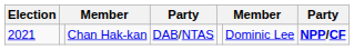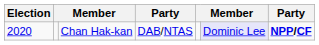 <table class="wikitable">
 <tr>
 <th>Election</th>
 <th colspan="2">Member</th>
 <th>Party</th>
 <th colspan="2">Member</th>
 <th>Party</th>
 </tr>
 <tr>
-<td><a href='#'>2021</a></td>
+<td><a href='#'>2020</a></td>
 <td bgcolor=></td>
 <td><a href='#'>Chan Hak-kan</a></td>
 <td><a href='#'>DAB</a>/<a href='#'>NTAS</a></td>
 <td bgcolor=></td>
-<td><a href='#'>Dominic Lee</a></td>
+<td style="background: lavender;"><a href='#'>Dominic Lee</a></td>
 <td><strong><a href='#'>NPP</a>/<a href='#'>CF</a></strong></td>
 </tr>
 </table>
